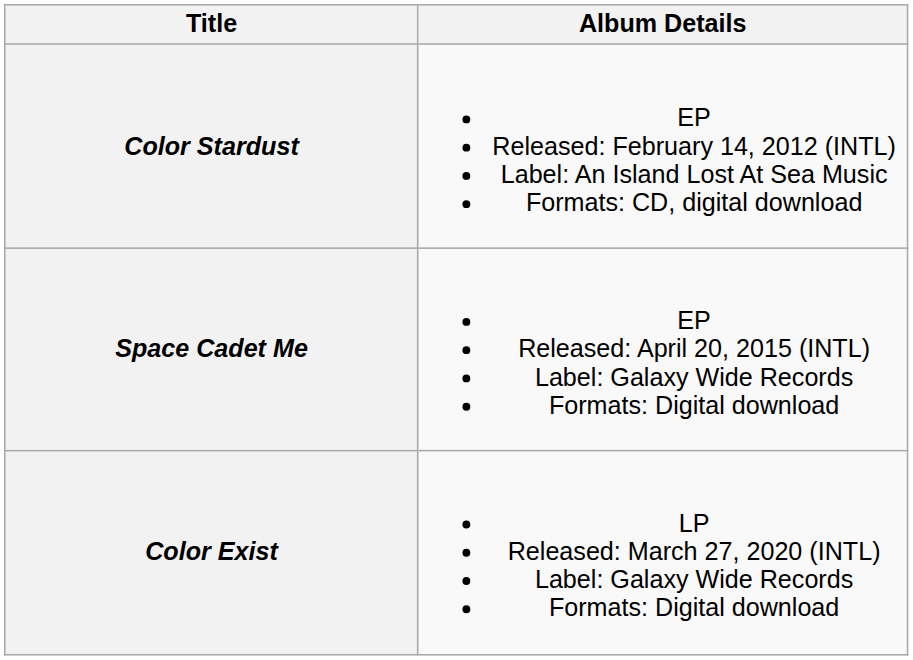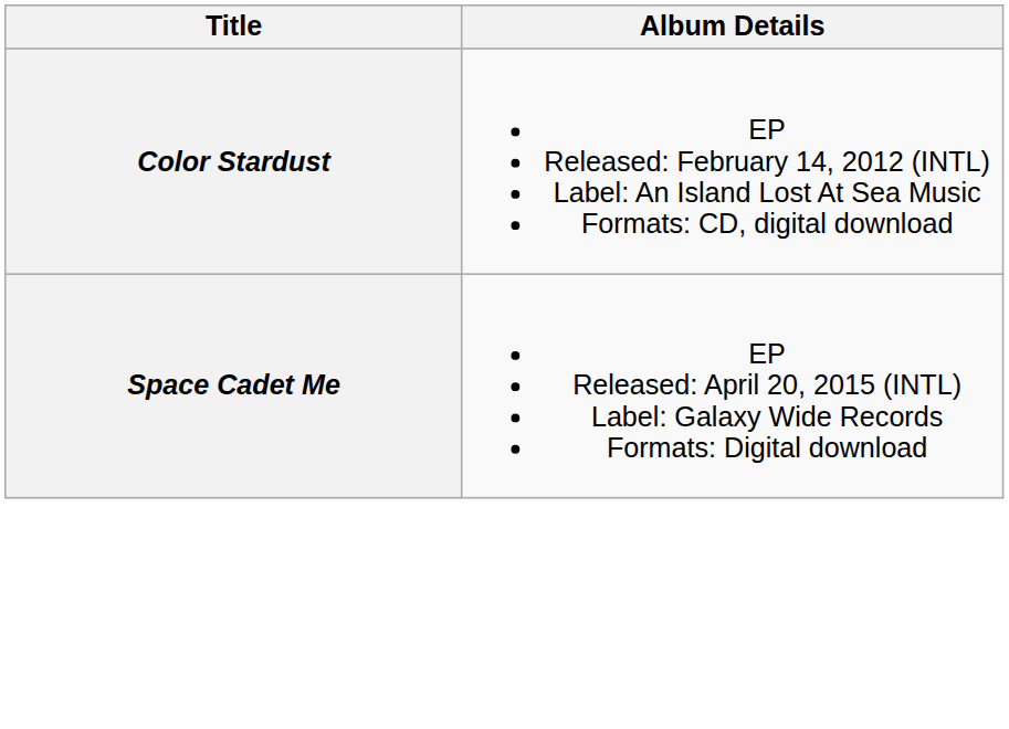 <table class="wikitable plainrowheaders" style="text-align:center;">
 <tr>
 <th scope="col" style="width:16em;">Title</th>
 <th scope="col" style="width:19em;">Album Details</th>
 </tr>
 <tr>
 <th scope="row"><em>Color Stardust</em></th>
 <td><br><ul><li>EP</li><li>Released: February 14, 2012 <span>(INTL)</span></li><li>Label: An Island Lost At Sea Music</li><li>Formats: CD, digital download</li></ul></td>
 </tr>
 <tr>
 <th scope="row"><em>Space Cadet Me</em></th>
 <td><br><ul><li>EP</li><li>Released: April 20, 2015 <span>(INTL)</span></li><li>Label: Galaxy Wide Records</li><li>Formats: Digital download</li></ul></td>
 </tr>
-<tr>
-<th scope="row"><em>Color Exist</em></th>
-<td><br><ul><li>LP</li><li>Released: March 27, 2020 <span>(INTL)</span></li><li>Label: Galaxy Wide Records</li><li>Formats: Digital download</li></ul></td>
-</tr>
 </table>
